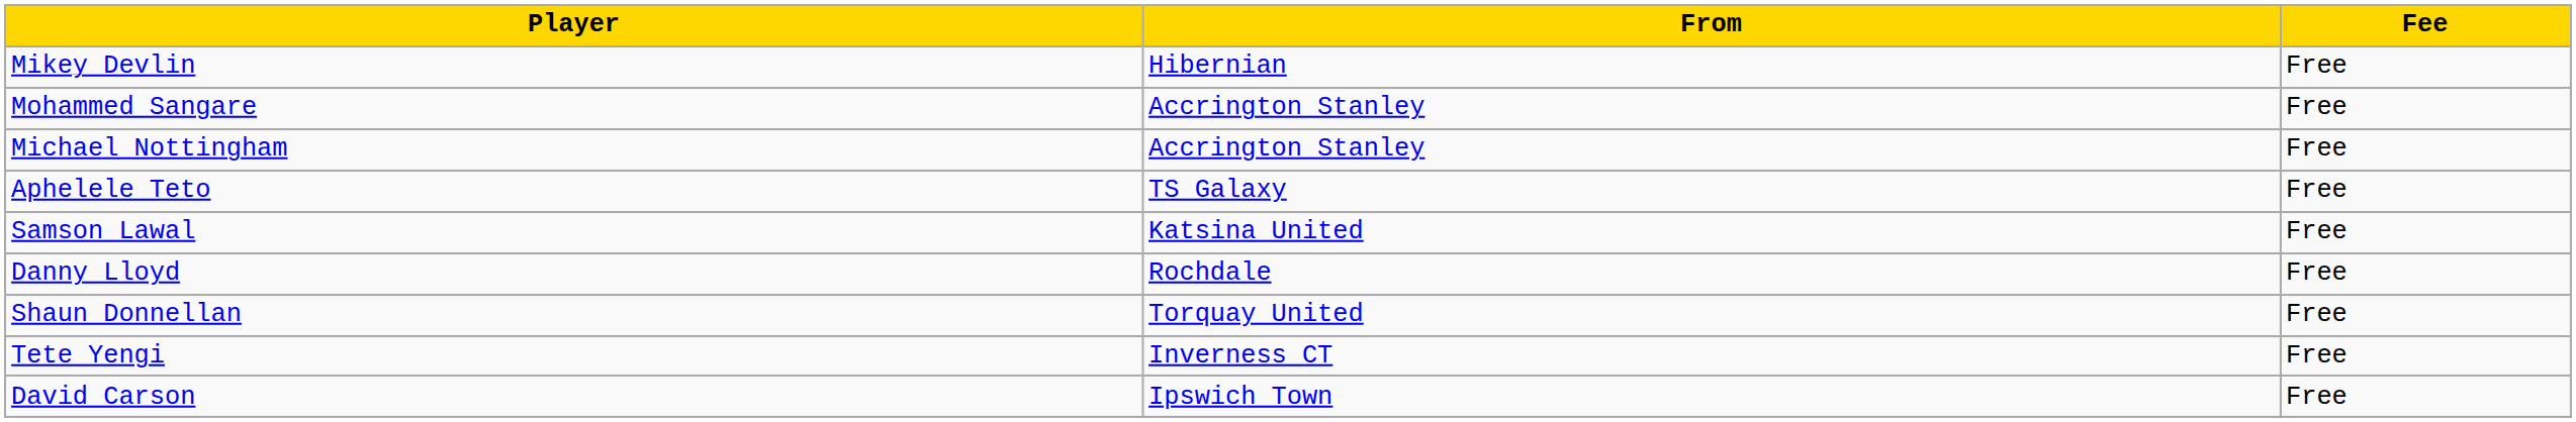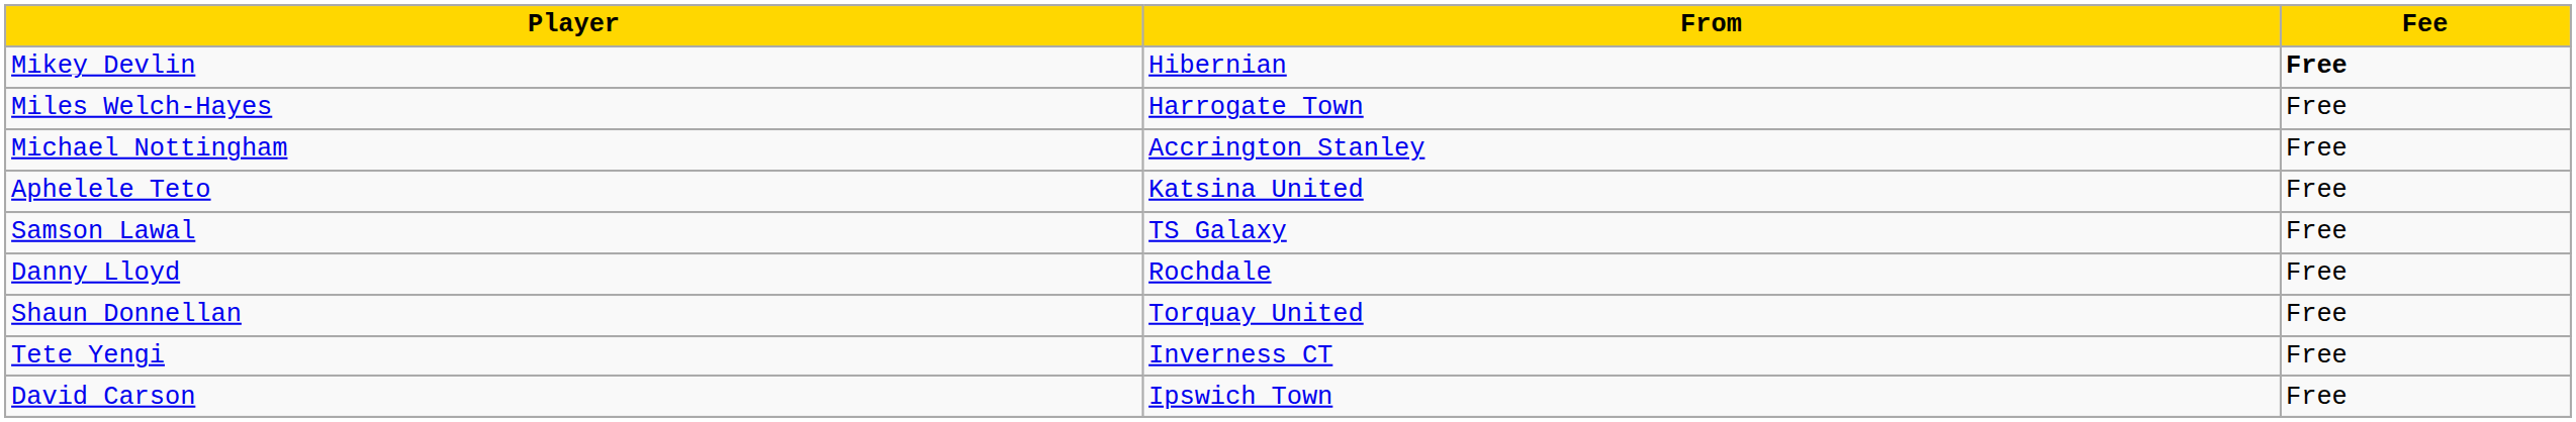 <table class="wikitable" style="text-align:left; font-size:95%;width:98%;">
 <tr>
 <th style="background:gold; color:black;">Player</th>
 <th style="background:gold; color:black;">From</th>
 <th style="background:gold; color:black;">Fee</th>
 </tr>
 <tr>
 <td> <a href='#'>Mikey Devlin</a></td>
 <td> <a href='#'>Hibernian</a></td>
-<td>Free</td>
+<td><strong>Free</strong></td>
 </tr>
 <tr>
-<td> <a href='#'>Mohammed Sangare</a></td>
-<td> <a href='#'>Accrington Stanley</a></td>
+<td> <a href='#'>Miles Welch-Hayes</a></td>
+<td> <a href='#'>Harrogate Town</a></td>
 <td>Free</td>
 </tr>
 <tr>
 <td> <a href='#'>Michael Nottingham</a></td>
 <td> <a href='#'>Accrington Stanley</a></td>
 <td>Free</td>
 </tr>
 <tr>
 <td> <a href='#'>Aphelele Teto</a></td>
-<td> <a href='#'>TS Galaxy</a></td>
+<td> <a href='#'>Katsina United</a></td>
 <td>Free</td>
 </tr>
 <tr>
 <td> <a href='#'>Samson Lawal</a></td>
-<td> <a href='#'>Katsina United</a></td>
+<td> <a href='#'>TS Galaxy</a></td>
 <td>Free</td>
 </tr>
 <tr>
 <td> <a href='#'>Danny Lloyd</a></td>
 <td> <a href='#'>Rochdale</a></td>
 <td>Free</td>
 </tr>
 <tr>
 <td> <a href='#'>Shaun Donnellan</a></td>
 <td> <a href='#'>Torquay United</a></td>
 <td>Free</td>
 </tr>
 <tr>
 <td> <a href='#'>Tete Yengi</a></td>
 <td> <a href='#'>Inverness CT</a></td>
 <td>Free</td>
 </tr>
 <tr>
 <td> <a href='#'>David Carson</a></td>
 <td> <a href='#'>Ipswich Town</a></td>
 <td>Free</td>
 </tr>
 <tr>
 </tr>
 </table>
